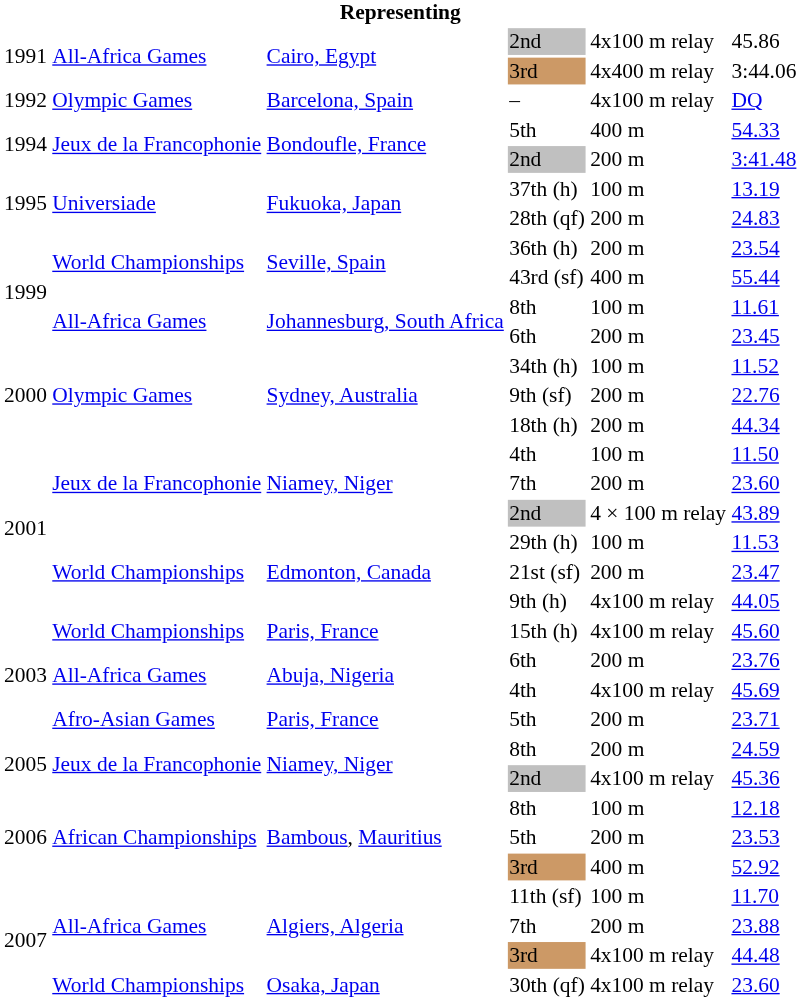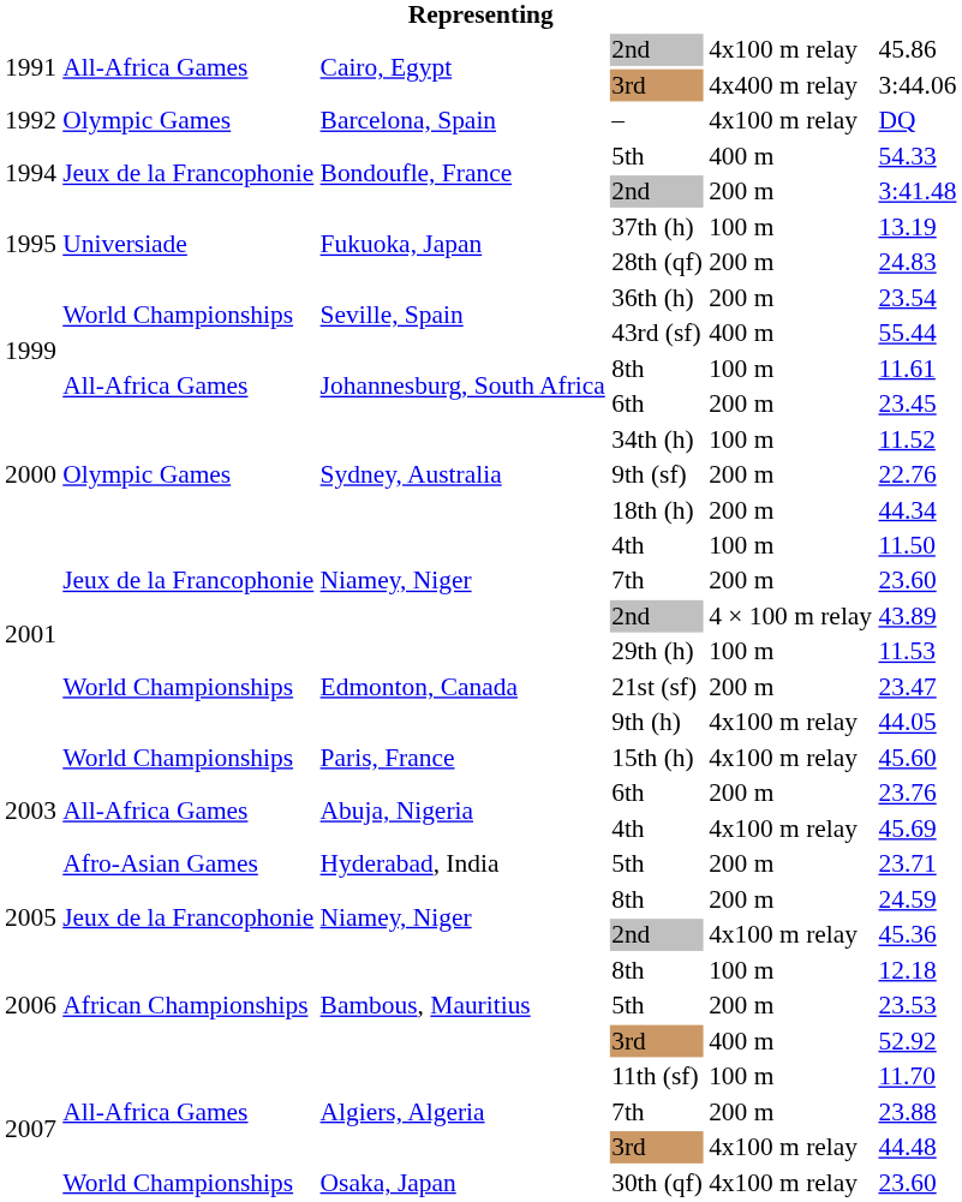 <table>
 <tr>
 <th colspan="6">Representing </th>
 </tr>
 <tr>
 <td rowspan=2>1991</td>
 <td rowspan=2><a href='#'>All-Africa Games</a></td>
 <td rowspan=2><a href='#'>Cairo, Egypt</a></td>
 <td bgcolor=silver>2nd</td>
 <td>4x100 m relay</td>
 <td>45.86</td>
 </tr>
 <tr>
 <td bgcolor=cc9966>3rd</td>
 <td>4x400 m relay</td>
 <td>3:44.06</td>
 </tr>
 <tr>
 <td>1992</td>
 <td><a href='#'>Olympic Games</a></td>
 <td><a href='#'>Barcelona, Spain</a></td>
 <td>–</td>
 <td>4x100 m relay</td>
 <td><a href='#'>DQ</a></td>
 </tr>
 <tr>
 <td rowspan=2>1994</td>
 <td rowspan=2><a href='#'>Jeux de la Francophonie</a></td>
 <td rowspan=2><a href='#'>Bondoufle, France</a></td>
 <td>5th</td>
 <td>400 m</td>
 <td><a href='#'>54.33</a></td>
 </tr>
 <tr>
 <td bgcolor=silver>2nd</td>
 <td>200 m</td>
 <td><a href='#'>3:41.48</a></td>
 </tr>
 <tr>
 <td rowspan=2>1995</td>
 <td rowspan=2><a href='#'>Universiade</a></td>
 <td rowspan=2><a href='#'>Fukuoka, Japan</a></td>
 <td>37th (h)</td>
 <td>100 m</td>
 <td><a href='#'>13.19</a></td>
 </tr>
 <tr>
 <td>28th (qf)</td>
 <td>200 m</td>
 <td><a href='#'>24.83</a></td>
 </tr>
 <tr>
 <td rowspan=4>1999</td>
 <td rowspan=2><a href='#'>World Championships</a></td>
 <td rowspan=2><a href='#'>Seville, Spain</a></td>
 <td>36th (h)</td>
 <td>200 m</td>
 <td><a href='#'>23.54</a></td>
 </tr>
 <tr>
 <td>43rd (sf)</td>
 <td>400 m</td>
 <td><a href='#'>55.44</a></td>
 </tr>
 <tr>
 <td rowspan=2><a href='#'>All-Africa Games</a></td>
 <td rowspan=2><a href='#'>Johannesburg, South Africa</a></td>
 <td>8th</td>
 <td>100 m</td>
 <td><a href='#'>11.61</a></td>
 </tr>
 <tr>
 <td>6th</td>
 <td>200 m</td>
 <td><a href='#'>23.45</a></td>
 </tr>
 <tr>
 <td rowspan=3>2000</td>
 <td rowspan=3><a href='#'>Olympic Games</a></td>
 <td rowspan=3><a href='#'>Sydney, Australia</a></td>
 <td>34th (h)</td>
 <td>100 m</td>
 <td><a href='#'>11.52</a></td>
 </tr>
 <tr>
 <td>9th (sf)</td>
 <td>200 m</td>
 <td><a href='#'>22.76</a></td>
 </tr>
 <tr>
 <td>18th (h)</td>
 <td>200 m</td>
 <td><a href='#'>44.34</a></td>
 </tr>
 <tr>
 <td rowspan=6>2001</td>
 <td rowspan=3><a href='#'>Jeux de la Francophonie</a></td>
 <td rowspan=3><a href='#'>Niamey, Niger</a></td>
 <td>4th</td>
 <td>100 m</td>
 <td><a href='#'>11.50</a></td>
 </tr>
 <tr>
 <td>7th</td>
 <td>200 m</td>
 <td><a href='#'>23.60</a></td>
 </tr>
 <tr>
 <td bgcolor=silver>2nd</td>
 <td>4 × 100 m relay</td>
 <td><a href='#'>43.89</a></td>
 </tr>
 <tr>
 <td rowspan=3><a href='#'>World Championships</a></td>
 <td rowspan=3><a href='#'>Edmonton, Canada</a></td>
 <td>29th (h)</td>
 <td>100 m</td>
 <td><a href='#'>11.53</a></td>
 </tr>
 <tr>
 <td>21st (sf)</td>
 <td>200 m</td>
 <td><a href='#'>23.47</a></td>
 </tr>
 <tr>
 <td>9th (h)</td>
 <td>4x100 m relay</td>
 <td><a href='#'>44.05</a></td>
 </tr>
 <tr>
 <td rowspan=4>2003</td>
 <td><a href='#'>World Championships</a></td>
 <td><a href='#'>Paris, France</a></td>
 <td>15th (h)</td>
 <td>4x100 m relay</td>
 <td><a href='#'>45.60</a></td>
 </tr>
 <tr>
 <td rowspan=2><a href='#'>All-Africa Games</a></td>
 <td rowspan=2><a href='#'>Abuja, Nigeria</a></td>
 <td>6th</td>
 <td>200 m</td>
 <td><a href='#'>23.76</a></td>
 </tr>
 <tr>
 <td>4th</td>
 <td>4x100 m relay</td>
 <td><a href='#'>45.69</a></td>
 </tr>
 <tr>
 <td><a href='#'>Afro-Asian Games</a></td>
-<td><a href='#'>Paris, France</a></td>
+<td><a href='#'>Hyderabad</a>, India</td>
 <td>5th</td>
 <td>200 m</td>
 <td><a href='#'>23.71</a></td>
 </tr>
 <tr>
 <td rowspan=2>2005</td>
 <td rowspan=2><a href='#'>Jeux de la Francophonie</a></td>
 <td rowspan=2><a href='#'>Niamey, Niger</a></td>
 <td>8th</td>
 <td>200 m</td>
 <td><a href='#'>24.59</a></td>
 </tr>
 <tr>
 <td bgcolor=silver>2nd</td>
 <td>4x100 m relay</td>
 <td><a href='#'>45.36</a></td>
 </tr>
 <tr>
 <td rowspan=3>2006</td>
 <td rowspan=3><a href='#'>African Championships</a></td>
 <td rowspan=3><a href='#'>Bambous</a>, <a href='#'>Mauritius</a></td>
 <td>8th</td>
 <td>100 m</td>
 <td><a href='#'>12.18</a></td>
 </tr>
 <tr>
 <td>5th</td>
 <td>200 m</td>
 <td><a href='#'>23.53</a></td>
 </tr>
 <tr>
 <td bgcolor="cc9966">3rd</td>
 <td>400 m</td>
 <td><a href='#'>52.92</a></td>
 </tr>
 <tr>
 <td rowspan=4>2007</td>
 <td rowspan=3><a href='#'>All-Africa Games</a></td>
 <td rowspan=3><a href='#'>Algiers, Algeria</a></td>
 <td>11th (sf)</td>
 <td>100 m</td>
 <td><a href='#'>11.70</a></td>
 </tr>
 <tr>
 <td>7th</td>
 <td>200 m</td>
 <td><a href='#'>23.88</a></td>
 </tr>
 <tr>
 <td bgcolor="cc9966">3rd</td>
 <td>4x100 m relay</td>
 <td><a href='#'>44.48</a></td>
 </tr>
 <tr>
 <td><a href='#'>World Championships</a></td>
 <td><a href='#'>Osaka, Japan</a></td>
 <td>30th (qf)</td>
 <td>4x100 m relay</td>
 <td><a href='#'>23.60</a></td>
 </tr>
 </table>
